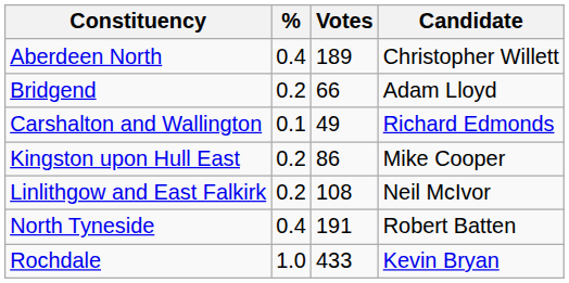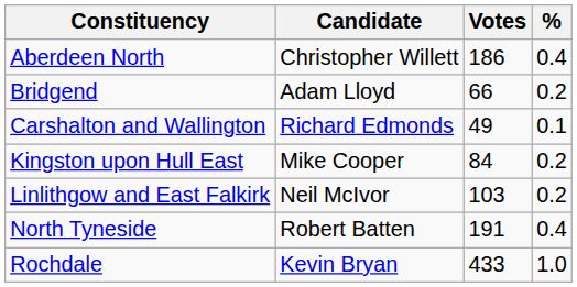 <table class="wikitable sortable">
 <tr>
 <th>Constituency</th>
+<th>Candidate</th>
+<th>Votes</th>
 <th>%</th>
-<th>Votes</th>
-<th>Candidate</th>
 </tr>
 <tr>
 <td><a href='#'>Aberdeen North</a></td>
+<td>Christopher Willett</td>
+<td>186</td>
 <td>0.4</td>
-<td>189</td>
-<td>Christopher Willett</td>
 </tr>
 <tr>
 <td><a href='#'>Bridgend</a></td>
+<td>Adam Lloyd</td>
+<td>66</td>
 <td>0.2</td>
-<td>66</td>
-<td>Adam Lloyd</td>
 </tr>
 <tr>
 <td><a href='#'>Carshalton and Wallington</a></td>
+<td><a href='#'>Richard Edmonds</a></td>
+<td>49</td>
 <td>0.1</td>
-<td>49</td>
-<td><a href='#'>Richard Edmonds</a></td>
 </tr>
 <tr>
 <td><a href='#'>Kingston upon Hull East</a></td>
+<td>Mike Cooper</td>
+<td>84</td>
 <td>0.2</td>
-<td>86</td>
-<td>Mike Cooper</td>
 </tr>
 <tr>
 <td><a href='#'>Linlithgow and East Falkirk</a></td>
+<td>Neil McIvor</td>
+<td>103</td>
 <td>0.2</td>
-<td>108</td>
-<td>Neil McIvor</td>
 </tr>
 <tr>
 <td><a href='#'>North Tyneside</a></td>
+<td>Robert Batten</td>
+<td>191</td>
 <td>0.4</td>
-<td>191</td>
-<td>Robert Batten</td>
 </tr>
 <tr>
 <td><a href='#'>Rochdale</a></td>
+<td><a href='#'>Kevin Bryan</a></td>
+<td>433</td>
 <td>1.0</td>
-<td>433</td>
-<td><a href='#'>Kevin Bryan</a></td>
 </tr>
 </table>
